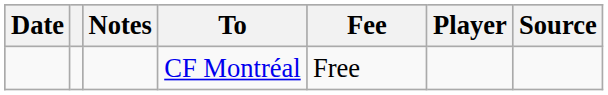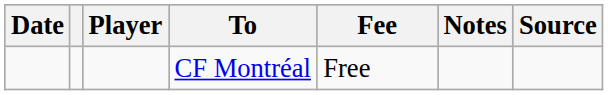 <table class="wikitable plainrowheaders sortable">
 <tr>
 <th scope="col">Date</th>
 <th></th>
-<th>Notes</th>
+<th scope="col">Player</th>
 <th>To</th>
 <th style="width: 65px;">Fee</th>
-<th scope="col">Player</th>
+<th>Notes</th>
 <th scope="col">Source</th>
 </tr>
 <tr>
 <td></td>
 <td align="center"></td>
 <td></td>
 <td> <a href='#'>CF Montréal</a></td>
 <td>Free</td>
 <td></td>
 <td></td>
 </tr>
 </table>
